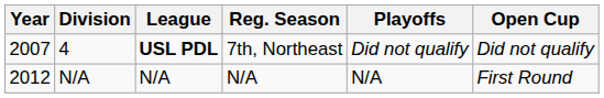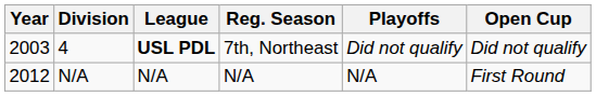 <table class="wikitable">
 <tr>
 <th>Year</th>
 <th>Division</th>
 <th>League</th>
 <th>Reg. Season</th>
 <th>Playoffs</th>
 <th>Open Cup</th>
 </tr>
 <tr>
-<td>2007</td>
+<td>2003</td>
 <td>4</td>
 <td><strong>USL PDL</strong></td>
 <td>7th, Northeast</td>
 <td><em>Did not qualify</em></td>
 <td><em>Did not qualify</em></td>
 </tr>
 <tr>
 <td>2012</td>
 <td>N/A</td>
 <td>N/A</td>
 <td>N/A</td>
 <td>N/A</td>
 <td><em>First Round</em></td>
 </tr>
 </table>
